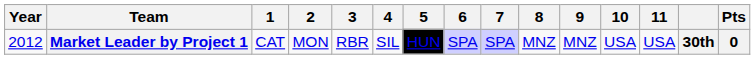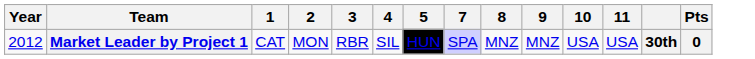 <table class="wikitable" style="text-align:center; font-size:90%">
 <tr>
 <th>Year</th>
 <th>Team</th>
 <th>1</th>
 <th>2</th>
 <th>3</th>
 <th>4</th>
 <th>5</th>
-<th>6</th>
 <th>7</th>
 <th>8</th>
 <th>9</th>
 <th>10</th>
 <th>11</th>
 <th></th>
 <th>Pts</th>
 </tr>
 <tr>
 <td><a href='#'>2012</a></td>
 <th nowrap><a href='#'>Market Leader by Project 1</a></th>
 <td><a href='#'>CAT</a></td>
 <td><a href='#'>MON</a></td>
 <td><a href='#'>RBR</a></td>
 <td><a href='#'>SIL</a></td>
 <td style="background:black; color:white"><a href='#'><span>HUN</span></a><br></td>
 <td style="background:#CFCFFF"><a href='#'>SPA</a><br></td>
-<td style="background:#CFCFFF"><a href='#'>SPA</a><br></td>
 <td><a href='#'>MNZ</a></td>
 <td><a href='#'>MNZ</a></td>
 <td><a href='#'>USA</a></td>
 <td><a href='#'>USA</a></td>
 <th>30th</th>
 <th>0</th>
 </tr>
 </table>
